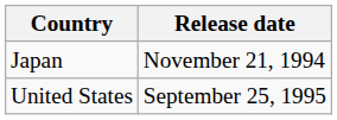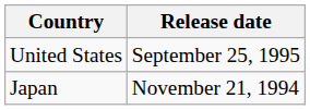 <table class="wikitable">
 <tr>
 <th>Country</th>
 <th>Release date</th>
 </tr>
 <tr>
+<td>United States</td>
+<td>September 25, 1995</td>
+</tr>
+<tr>
 <td>Japan</td>
 <td>November 21, 1994</td>
 </tr>
-<tr>
-<td>United States</td>
-<td>September 25, 1995</td>
-</tr>
 </table>
